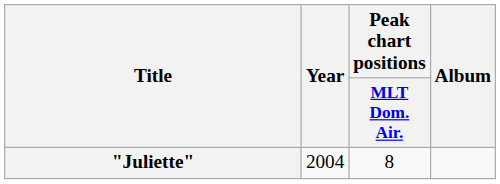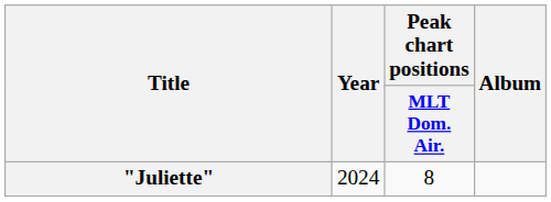 <table class="wikitable plainrowheaders" style="text-align:center;">
 <tr>
 <th scope="col" rowspan="2" style="width:15em;">Title</th>
 <th scope="col" rowspan="2">Year</th>
 <th scope="col" colspan="1">Peak chart positions</th>
 <th scope="col" rowspan="2">Album</th>
 </tr>
 <tr>
 <th scope="col" style="width:2.5em;font-size:90%;"><a href='#'>MLT<br>Dom.<br>Air.</a><br></th>
 </tr>
 <tr>
 <th scope="row">"Juliette" </th>
-<td>2004</td>
+<td>2024</td>
 <td>8</td>
 <td></td>
 </tr>
 </table>
